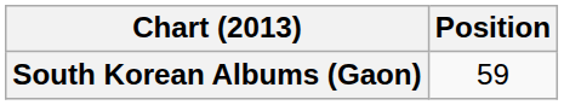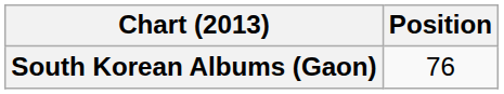 <table class="wikitable plainrowheaders" style="text-align:center;">
 <tr>
 <th>Chart (2013)</th>
 <th>Position</th>
 </tr>
 <tr>
 <th scope="row">South Korean Albums (Gaon)</th>
-<td>59</td>
+<td>76</td>
 </tr>
 </table>
